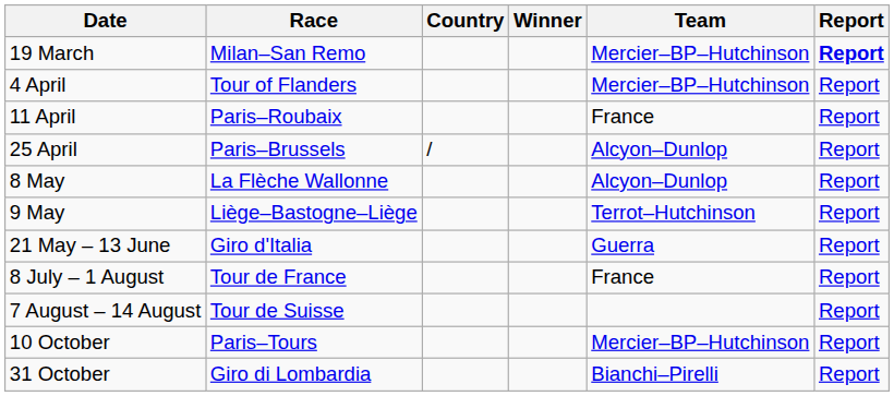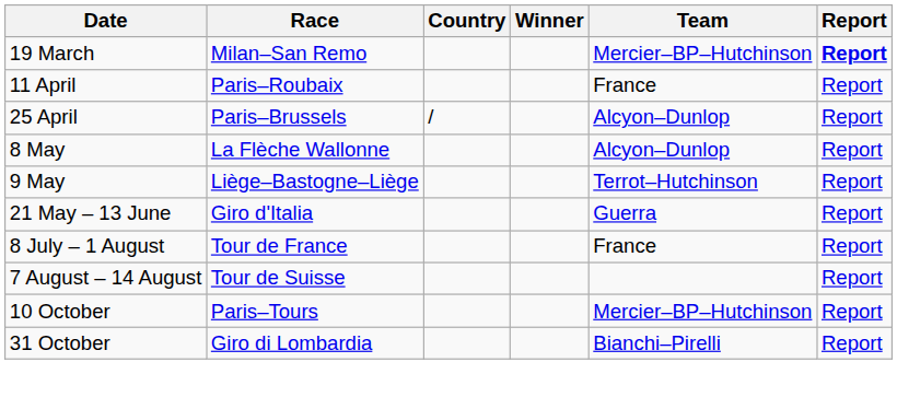 <table class=wikitable>
 <tr>
 <th>Date</th>
 <th>Race</th>
 <th>Country</th>
 <th>Winner</th>
 <th>Team</th>
 <th>Report</th>
 </tr>
 <tr>
 <td>19 March</td>
 <td><a href='#'>Milan–San Remo</a></td>
 <td></td>
 <td></td>
 <td><a href='#'>Mercier–BP–Hutchinson</a></td>
 <td><strong><a href='#'>Report</a></strong></td>
-</tr>
-<tr>
-<td>4 April</td>
-<td><a href='#'>Tour of Flanders</a></td>
-<td></td>
-<td></td>
-<td><a href='#'>Mercier–BP–Hutchinson</a></td>
-<td><a href='#'>Report</a></td>
 </tr>
 <tr>
 <td>11 April</td>
 <td><a href='#'>Paris–Roubaix</a></td>
 <td></td>
 <td></td>
 <td>France</td>
 <td><a href='#'>Report</a></td>
 </tr>
 <tr>
 <td>25 April</td>
 <td><a href='#'>Paris–Brussels</a></td>
 <td>/</td>
 <td></td>
 <td><a href='#'>Alcyon–Dunlop</a></td>
 <td><a href='#'>Report</a></td>
 </tr>
 <tr>
 <td>8 May</td>
 <td><a href='#'>La Flèche Wallonne</a></td>
 <td></td>
 <td></td>
 <td><a href='#'>Alcyon–Dunlop</a></td>
 <td><a href='#'>Report</a></td>
 </tr>
 <tr>
 <td>9 May</td>
 <td><a href='#'>Liège–Bastogne–Liège</a></td>
 <td></td>
 <td></td>
 <td><a href='#'>Terrot–Hutchinson</a></td>
 <td><a href='#'>Report</a></td>
 </tr>
 <tr>
 <td>21 May – 13 June</td>
 <td><a href='#'>Giro d'Italia</a></td>
 <td></td>
 <td></td>
 <td><a href='#'>Guerra</a></td>
 <td><a href='#'>Report</a></td>
 </tr>
 <tr>
 <td>8 July – 1 August</td>
 <td><a href='#'>Tour de France</a></td>
 <td></td>
 <td></td>
 <td>France</td>
 <td><a href='#'>Report</a></td>
 </tr>
 <tr>
 <td>7 August – 14 August</td>
 <td><a href='#'>Tour de Suisse</a></td>
 <td></td>
 <td></td>
 <td></td>
 <td><a href='#'>Report</a></td>
 </tr>
 <tr>
 <td>10 October</td>
 <td><a href='#'>Paris–Tours</a></td>
 <td></td>
 <td></td>
 <td><a href='#'>Mercier–BP–Hutchinson</a></td>
 <td><a href='#'>Report</a></td>
 </tr>
 <tr>
 <td>31 October</td>
 <td><a href='#'>Giro di Lombardia</a></td>
 <td></td>
 <td></td>
 <td><a href='#'>Bianchi–Pirelli</a></td>
 <td><a href='#'>Report</a></td>
 </tr>
 </table>
